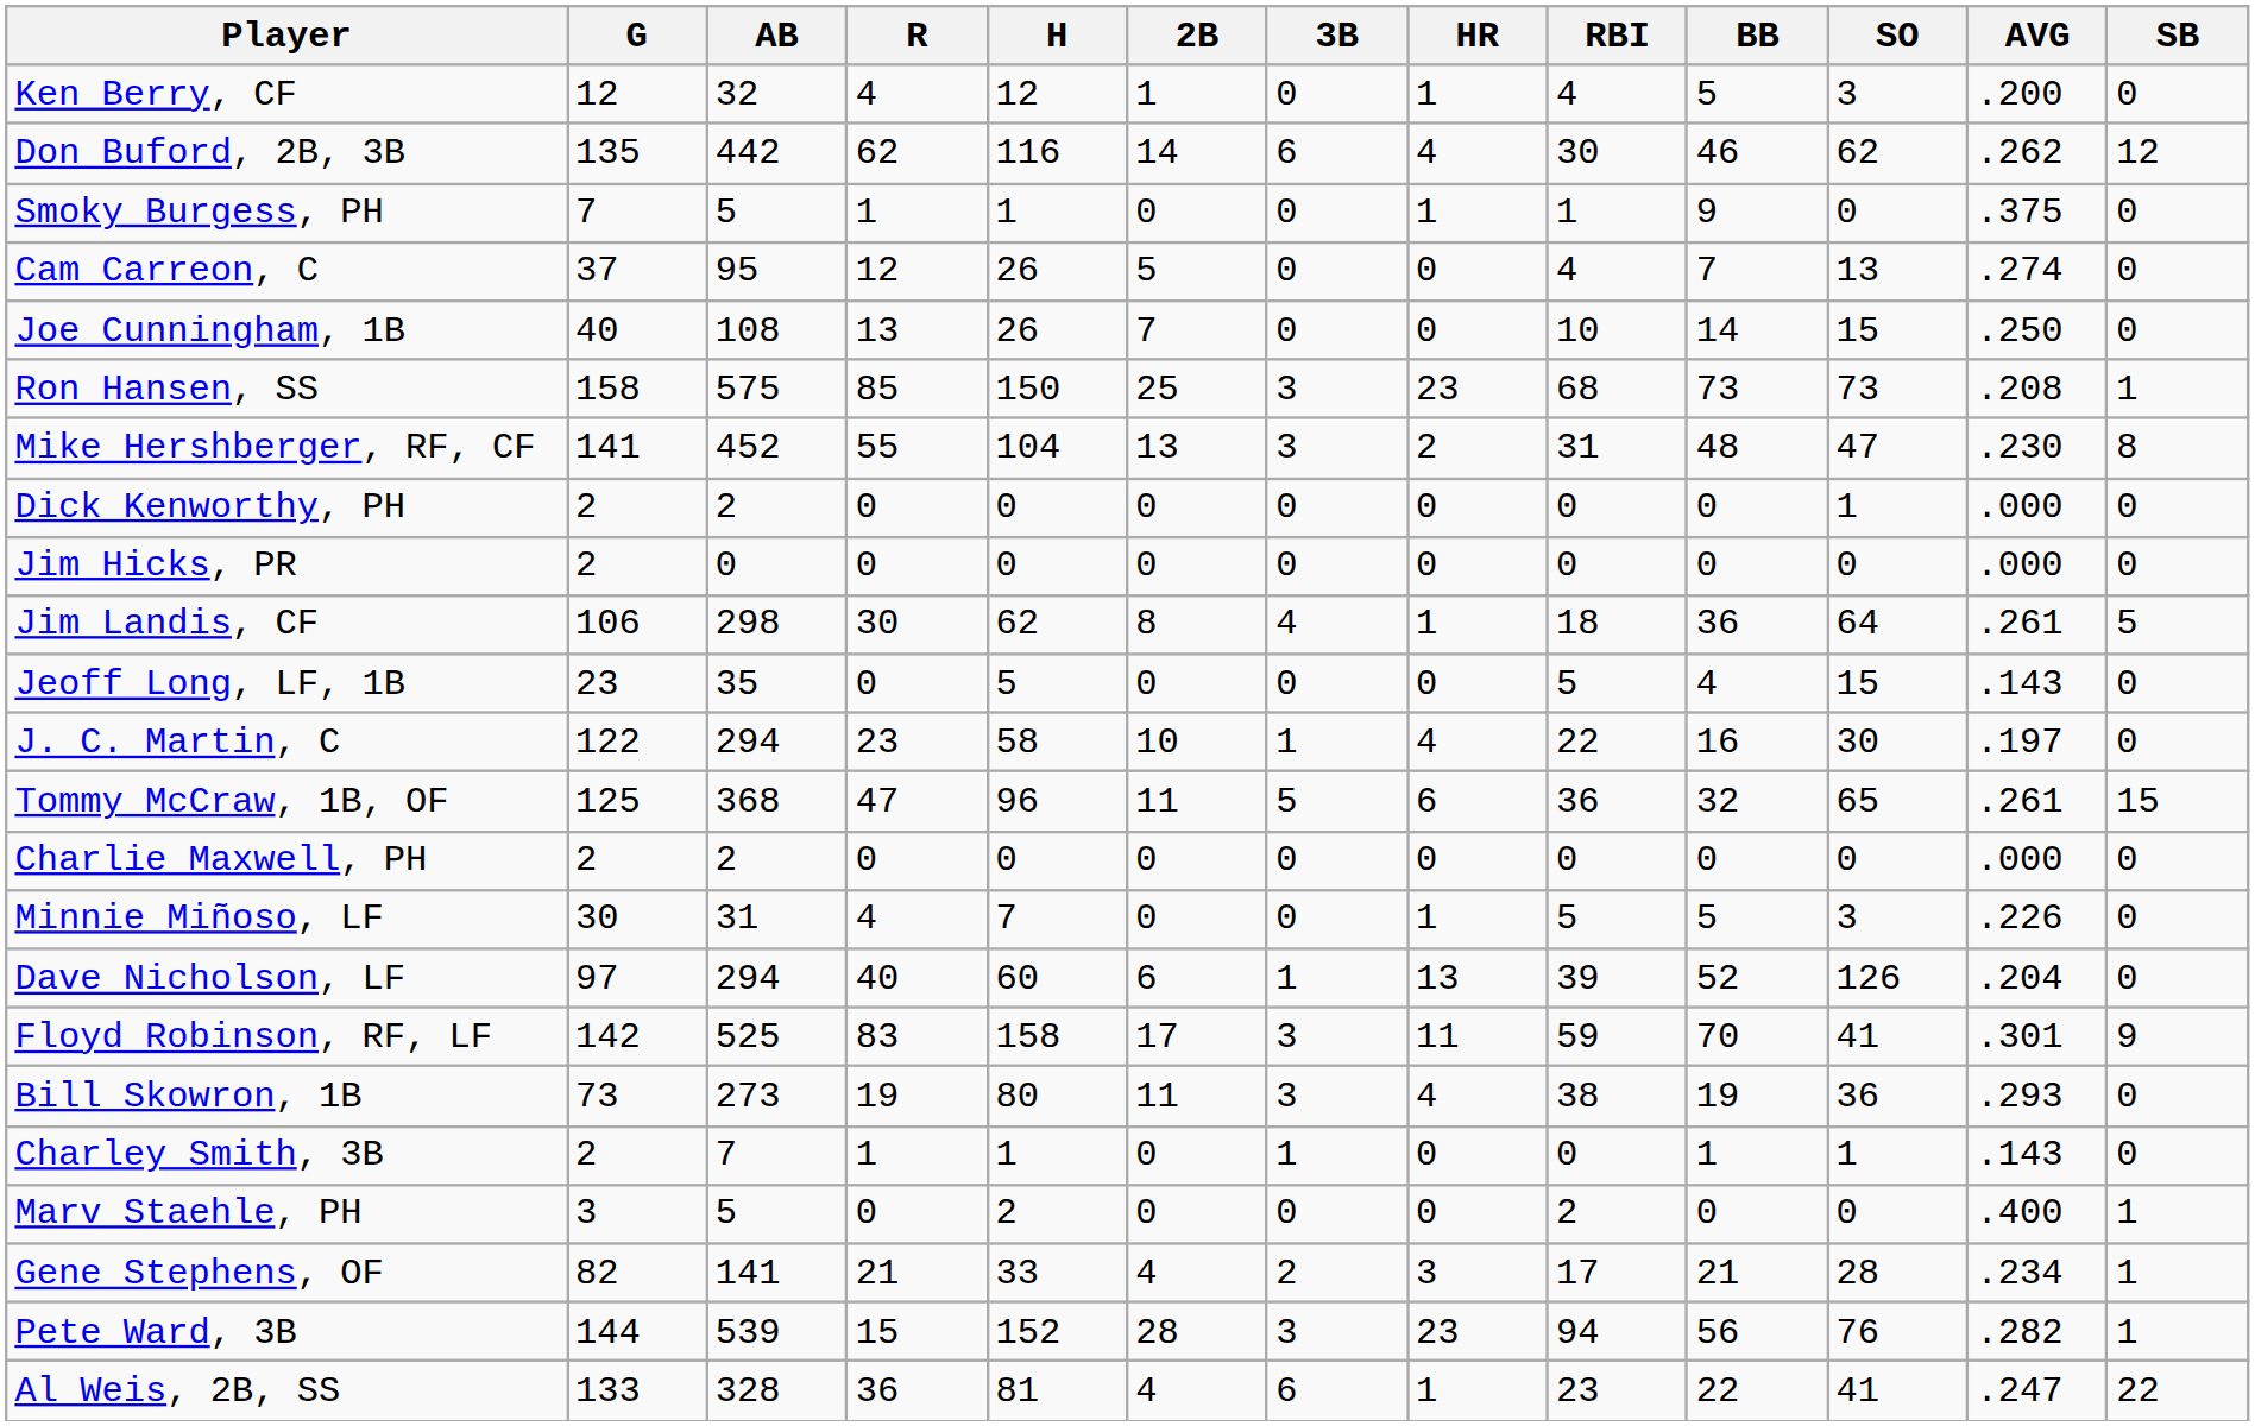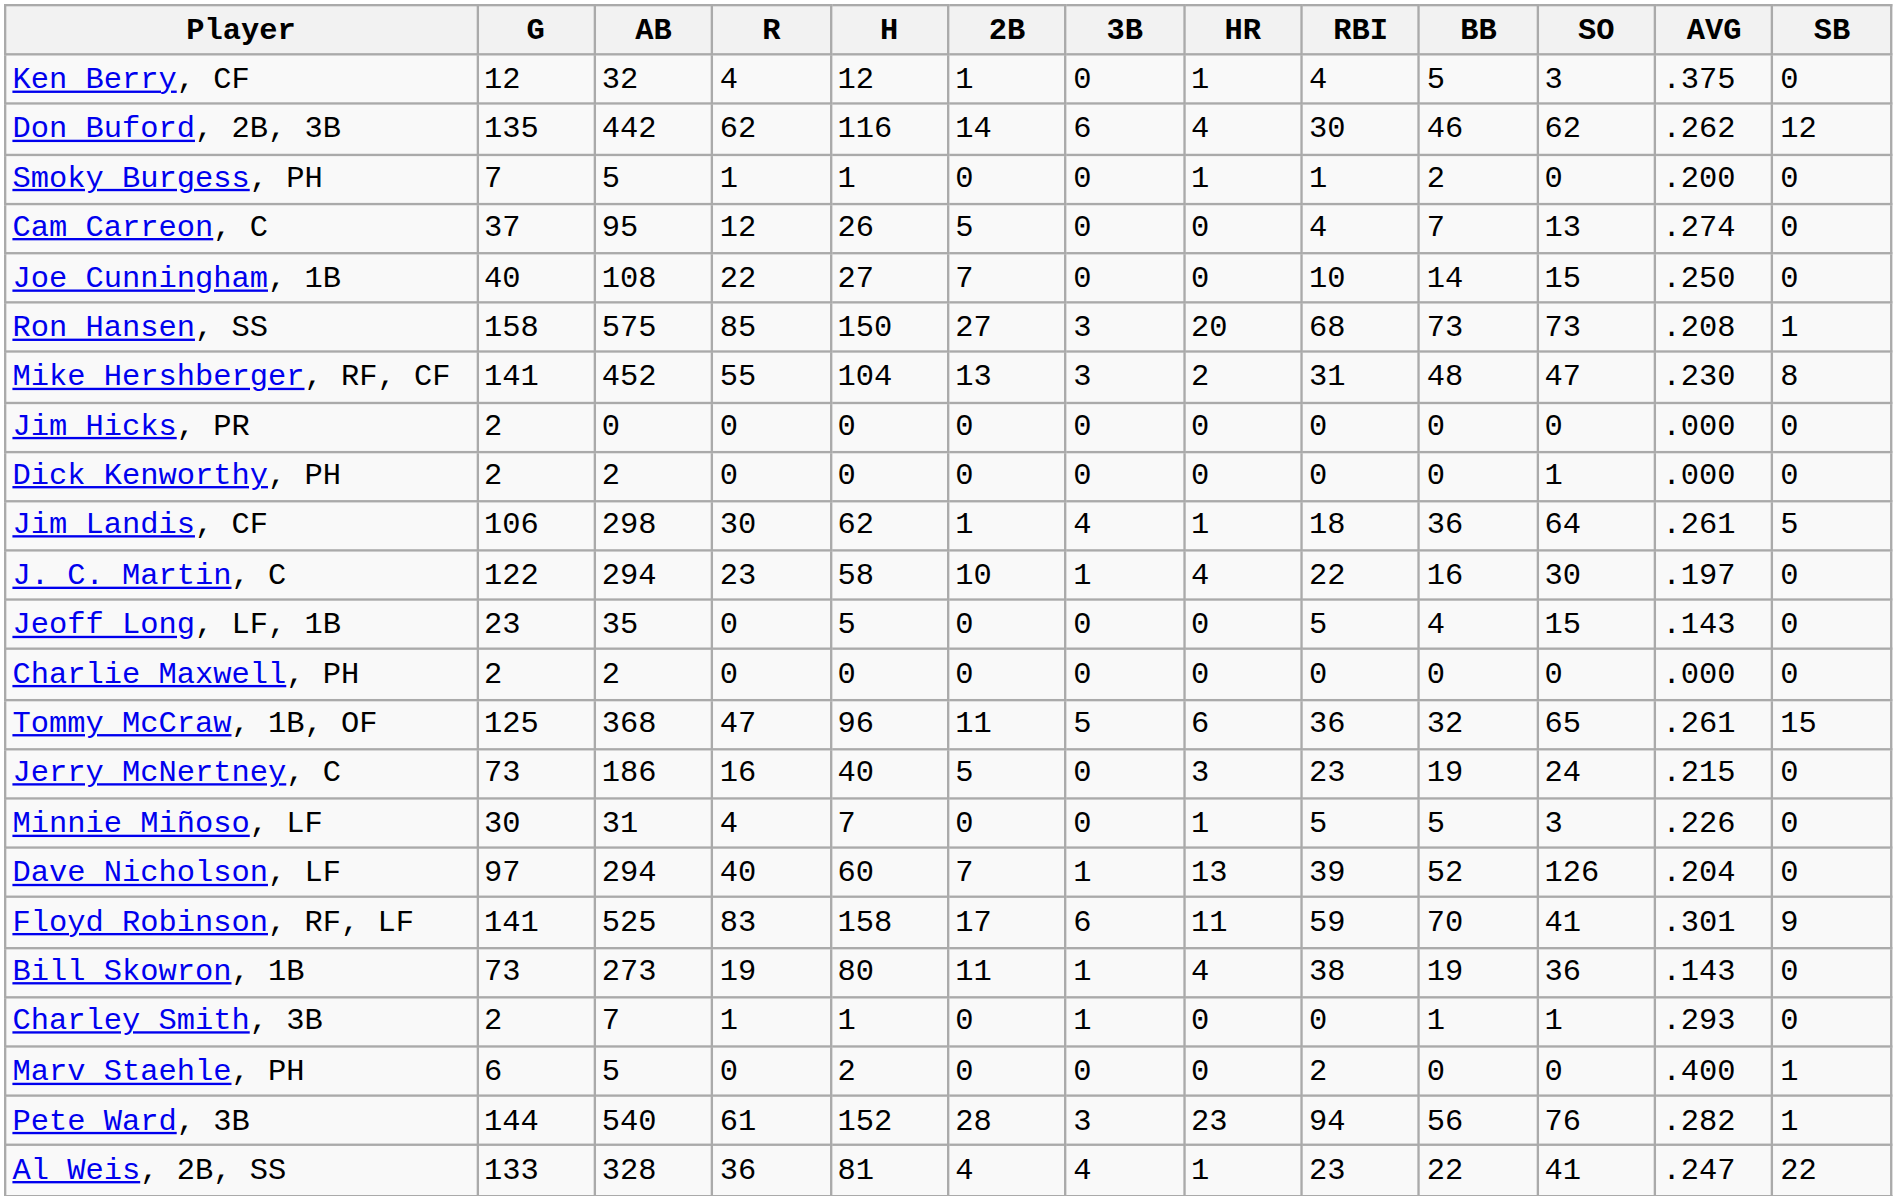 <table class="wikitable sortable">
 <tr>
 <th width="24%">Player</th>
 <th width="6%">G</th>
 <th width="6%">AB</th>
 <th width="6%">R</th>
 <th width="6%">H</th>
 <th width="6%">2B</th>
 <th width="6%">3B</th>
 <th width="6%">HR</th>
 <th width="6%">RBI</th>
 <th width="6%">BB</th>
 <th width="6%">SO</th>
 <th width="6%">AVG</th>
 <th width="6%">SB</th>
 </tr>
 <tr>
 <td><a href='#'>Ken Berry</a>, CF</td>
 <td>12</td>
 <td>32</td>
 <td>4</td>
 <td>12</td>
 <td>1</td>
 <td>0</td>
 <td>1</td>
 <td>4</td>
 <td>5</td>
 <td>3</td>
-<td>.200</td>
+<td>.375</td>
 <td>0</td>
 </tr>
 <tr>
 <td><a href='#'>Don Buford</a>, 2B, 3B</td>
 <td>135</td>
 <td>442</td>
 <td>62</td>
 <td>116</td>
 <td>14</td>
 <td>6</td>
 <td>4</td>
 <td>30</td>
 <td>46</td>
 <td>62</td>
 <td>.262</td>
 <td>12</td>
 </tr>
 <tr>
 <td><a href='#'>Smoky Burgess</a>, PH</td>
 <td>7</td>
 <td>5</td>
 <td>1</td>
 <td>1</td>
 <td>0</td>
 <td>0</td>
 <td>1</td>
 <td>1</td>
-<td>9</td>
+<td>2</td>
 <td>0</td>
-<td>.375</td>
+<td>.200</td>
 <td>0</td>
 </tr>
 <tr>
 <td><a href='#'>Cam Carreon</a>, C</td>
 <td>37</td>
 <td>95</td>
 <td>12</td>
 <td>26</td>
 <td>5</td>
 <td>0</td>
 <td>0</td>
 <td>4</td>
 <td>7</td>
 <td>13</td>
 <td>.274</td>
 <td>0</td>
 </tr>
 <tr>
 <td><a href='#'>Joe Cunningham</a>, 1B</td>
 <td>40</td>
 <td>108</td>
-<td>13</td>
-<td>26</td>
+<td>22</td>
+<td>27</td>
 <td>7</td>
 <td>0</td>
 <td>0</td>
 <td>10</td>
 <td>14</td>
 <td>15</td>
 <td>.250</td>
 <td>0</td>
 </tr>
 <tr>
 <td><a href='#'>Ron Hansen</a>, SS</td>
 <td>158</td>
 <td>575</td>
 <td>85</td>
 <td>150</td>
-<td>25</td>
+<td>27</td>
 <td>3</td>
-<td>23</td>
+<td>20</td>
 <td>68</td>
 <td>73</td>
 <td>73</td>
 <td>.208</td>
 <td>1</td>
 </tr>
 <tr>
 <td><a href='#'>Mike Hershberger</a>, RF, CF</td>
 <td>141</td>
 <td>452</td>
 <td>55</td>
 <td>104</td>
 <td>13</td>
 <td>3</td>
 <td>2</td>
 <td>31</td>
 <td>48</td>
 <td>47</td>
 <td>.230</td>
 <td>8</td>
 </tr>
 <tr>
+<td><a href='#'>Jim Hicks</a>, PR</td>
+<td>2</td>
+<td>0</td>
+<td>0</td>
+<td>0</td>
+<td>0</td>
+<td>0</td>
+<td>0</td>
+<td>0</td>
+<td>0</td>
+<td>0</td>
+<td>.000</td>
+<td>0</td>
+</tr>
+<tr>
 <td><a href='#'>Dick Kenworthy</a>, PH</td>
 <td>2</td>
 <td>2</td>
 <td>0</td>
 <td>0</td>
 <td>0</td>
 <td>0</td>
 <td>0</td>
 <td>0</td>
 <td>0</td>
 <td>1</td>
 <td>.000</td>
 <td>0</td>
 </tr>
 <tr>
-<td><a href='#'>Jim Hicks</a>, PR</td>
-<td>2</td>
-<td>0</td>
-<td>0</td>
-<td>0</td>
-<td>0</td>
-<td>0</td>
-<td>0</td>
-<td>0</td>
-<td>0</td>
-<td>0</td>
-<td>.000</td>
-<td>0</td>
-</tr>
-<tr>
 <td><a href='#'>Jim Landis</a>, CF</td>
 <td>106</td>
 <td>298</td>
 <td>30</td>
 <td>62</td>
-<td>8</td>
+<td>1</td>
 <td>4</td>
 <td>1</td>
 <td>18</td>
 <td>36</td>
 <td>64</td>
 <td>.261</td>
 <td>5</td>
+</tr>
+<tr>
+<td><a href='#'>J. C. Martin</a>, C</td>
+<td>122</td>
+<td>294</td>
+<td>23</td>
+<td>58</td>
+<td>10</td>
+<td>1</td>
+<td>4</td>
+<td>22</td>
+<td>16</td>
+<td>30</td>
+<td>.197</td>
+<td>0</td>
 </tr>
 <tr>
 <td><a href='#'>Jeoff Long</a>, LF, 1B</td>
 <td>23</td>
 <td>35</td>
 <td>0</td>
 <td>5</td>
 <td>0</td>
 <td>0</td>
 <td>0</td>
 <td>5</td>
 <td>4</td>
 <td>15</td>
 <td>.143</td>
 <td>0</td>
 </tr>
 <tr>
-<td><a href='#'>J. C. Martin</a>, C</td>
-<td>122</td>
-<td>294</td>
-<td>23</td>
-<td>58</td>
-<td>10</td>
-<td>1</td>
-<td>4</td>
-<td>22</td>
-<td>16</td>
-<td>30</td>
-<td>.197</td>
+<td><a href='#'>Charlie Maxwell</a>, PH</td>
+<td>2</td>
+<td>2</td>
+<td>0</td>
+<td>0</td>
+<td>0</td>
+<td>0</td>
+<td>0</td>
+<td>0</td>
+<td>0</td>
+<td>0</td>
+<td>.000</td>
 <td>0</td>
 </tr>
 <tr>
 <td><a href='#'>Tommy McCraw</a>, 1B, OF</td>
 <td>125</td>
 <td>368</td>
 <td>47</td>
 <td>96</td>
 <td>11</td>
 <td>5</td>
 <td>6</td>
 <td>36</td>
 <td>32</td>
 <td>65</td>
 <td>.261</td>
 <td>15</td>
 </tr>
 <tr>
-<td><a href='#'>Charlie Maxwell</a>, PH</td>
-<td>2</td>
-<td>2</td>
+<td><a href='#'>Jerry McNertney</a>, C</td>
+<td>73</td>
+<td>186</td>
+<td>16</td>
+<td>40</td>
+<td>5</td>
 <td>0</td>
-<td>0</td>
-<td>0</td>
-<td>0</td>
-<td>0</td>
-<td>0</td>
-<td>0</td>
-<td>0</td>
-<td>.000</td>
+<td>3</td>
+<td>23</td>
+<td>19</td>
+<td>24</td>
+<td>.215</td>
 <td>0</td>
 </tr>
 <tr>
 <td><a href='#'>Minnie Miñoso</a>, LF</td>
 <td>30</td>
 <td>31</td>
 <td>4</td>
 <td>7</td>
 <td>0</td>
 <td>0</td>
 <td>1</td>
 <td>5</td>
 <td>5</td>
 <td>3</td>
 <td>.226</td>
 <td>0</td>
 </tr>
 <tr>
 <td><a href='#'>Dave Nicholson</a>, LF</td>
 <td>97</td>
 <td>294</td>
 <td>40</td>
 <td>60</td>
-<td>6</td>
+<td>7</td>
 <td>1</td>
 <td>13</td>
 <td>39</td>
 <td>52</td>
 <td>126</td>
 <td>.204</td>
 <td>0</td>
 </tr>
 <tr>
 <td><a href='#'>Floyd Robinson</a>, RF, LF</td>
-<td>142</td>
+<td>141</td>
 <td>525</td>
 <td>83</td>
 <td>158</td>
 <td>17</td>
-<td>3</td>
+<td>6</td>
 <td>11</td>
 <td>59</td>
 <td>70</td>
 <td>41</td>
 <td>.301</td>
 <td>9</td>
 </tr>
 <tr>
 <td><a href='#'>Bill Skowron</a>, 1B</td>
 <td>73</td>
 <td>273</td>
 <td>19</td>
 <td>80</td>
 <td>11</td>
-<td>3</td>
+<td>1</td>
 <td>4</td>
 <td>38</td>
 <td>19</td>
 <td>36</td>
-<td>.293</td>
+<td>.143</td>
 <td>0</td>
 </tr>
 <tr>
 <td><a href='#'>Charley Smith</a>, 3B</td>
 <td>2</td>
 <td>7</td>
 <td>1</td>
 <td>1</td>
 <td>0</td>
 <td>1</td>
 <td>0</td>
 <td>0</td>
 <td>1</td>
 <td>1</td>
-<td>.143</td>
+<td>.293</td>
 <td>0</td>
 </tr>
 <tr>
 <td><a href='#'>Marv Staehle</a>, PH</td>
-<td>3</td>
+<td>6</td>
 <td>5</td>
 <td>0</td>
 <td>2</td>
 <td>0</td>
 <td>0</td>
 <td>0</td>
 <td>2</td>
 <td>0</td>
 <td>0</td>
 <td>.400</td>
 <td>1</td>
 </tr>
 <tr>
-<td><a href='#'>Gene Stephens</a>, OF</td>
-<td>82</td>
-<td>141</td>
-<td>21</td>
-<td>33</td>
-<td>4</td>
-<td>2</td>
-<td>3</td>
-<td>17</td>
-<td>21</td>
-<td>28</td>
-<td>.234</td>
-<td>1</td>
-</tr>
-<tr>
 <td><a href='#'>Pete Ward</a>, 3B</td>
 <td>144</td>
-<td>539</td>
-<td>15</td>
+<td>540</td>
+<td>61</td>
 <td>152</td>
 <td>28</td>
 <td>3</td>
 <td>23</td>
 <td>94</td>
 <td>56</td>
 <td>76</td>
 <td>.282</td>
 <td>1</td>
 </tr>
 <tr>
 <td><a href='#'>Al Weis</a>, 2B, SS</td>
 <td>133</td>
 <td>328</td>
 <td>36</td>
 <td>81</td>
 <td>4</td>
-<td>6</td>
+<td>4</td>
 <td>1</td>
 <td>23</td>
 <td>22</td>
 <td>41</td>
 <td>.247</td>
 <td>22</td>
 </tr>
 <tr>
 </tr>
 </table>
